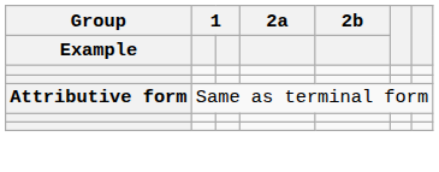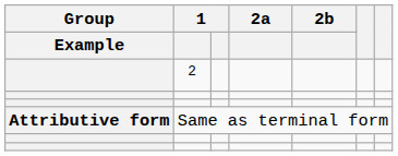 <table class="wikitable" style="text-align:center;">
 <tr>
 <th>Group</th>
 <th colspan="2">1</th>
 <th>2a</th>
 <th>2b</th>
 <th rowspan="2"></th>
 <th rowspan="2"></th>
 </tr>
 <tr>
 <th>Example</th>
 <th></th>
 <th></th>
 <th></th>
 <th></th>
+</tr>
+<tr>
+<th></th>
+<td><sup>2</sup></td>
+<td></td>
+<td></td>
+<td></td>
+<td></td>
+<td></td>
 </tr>
 <tr>
 <th></th>
 <td></td>
 <td></td>
 <td></td>
 <td></td>
 <td></td>
 <td></td>
 </tr>
 <tr>
 <th></th>
 <td></td>
 <td></td>
 <td></td>
 <td></td>
 <td></td>
 <td></td>
 </tr>
 <tr>
 <th>Attributive form</th>
 <td colspan="6">Same as terminal form</td>
 </tr>
 <tr>
 <th></th>
 <td></td>
 <td></td>
 <td></td>
 <td></td>
 <td></td>
 <td></td>
 </tr>
 <tr>
 <th></th>
 <td></td>
 <td></td>
 <td></td>
 <td></td>
 <td></td>
 <td></td>
 </tr>
 </table>
